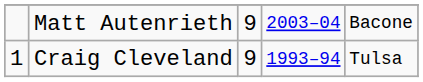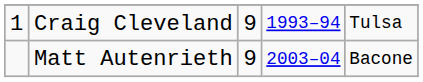 <table class="wikitable">
 <tr>
+</tr>
+<tr>
+<td>1</td>
+<td>Craig Cleveland</td>
+<td>9</td>
+<td style="font-size:80%;"><a href='#'>1993–94</a></td>
+<td style="font-size:80%;">Tulsa</td>
 </tr>
 <tr>
 <td></td>
 <td>Matt Autenrieth</td>
 <td>9</td>
 <td style="font-size:80%;"><a href='#'>2003–04</a></td>
 <td style="font-size:80%;">Bacone</td>
 </tr>
-<tr>
-<td>1</td>
-<td>Craig Cleveland</td>
-<td>9</td>
-<td style="font-size:80%;"><a href='#'>1993–94</a></td>
-<td style="font-size:80%;">Tulsa</td>
-</tr>
 </table>
